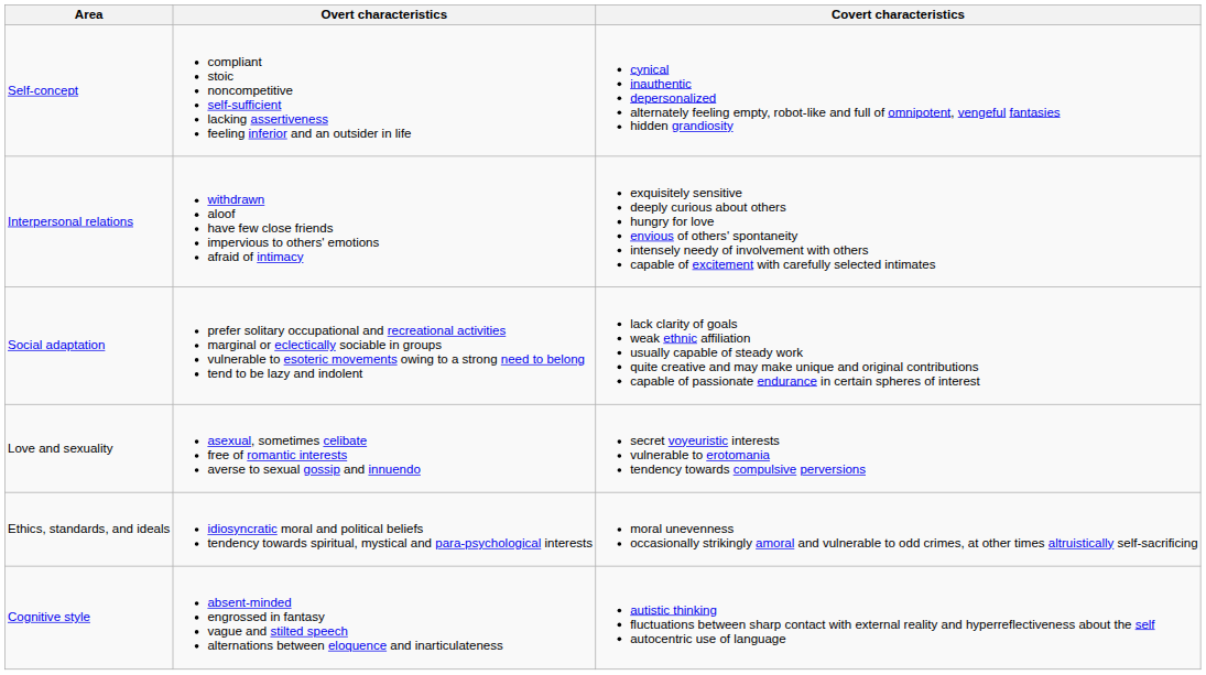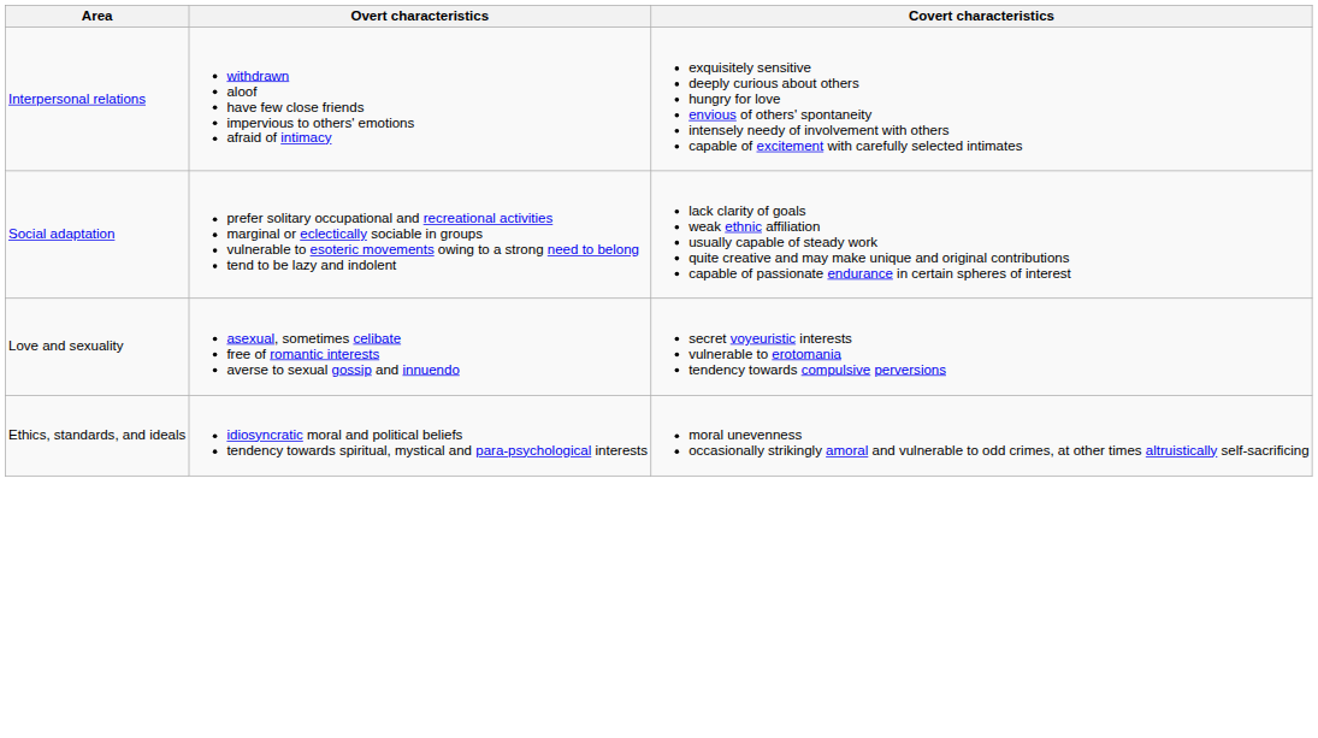 <table class="wikitable">
 <tr>
 <th>Area</th>
 <th>Overt characteristics</th>
 <th>Covert characteristics</th>
-</tr>
-<tr>
-<td><a href='#'>Self-concept</a></td>
-<td><br><ul><li>compliant</li><li>stoic</li><li>noncompetitive</li><li><a href='#'>self-sufficient</a></li><li>lacking <a href='#'>assertiveness</a></li><li>feeling <a href='#'>inferior</a> and an outsider in life</li></ul></td>
-<td><br><ul><li><a href='#'>cynical</a></li><li><a href='#'>inauthentic</a></li><li><a href='#'>depersonalized</a></li><li>alternately feeling empty, robot-like and full of <a href='#'>omnipotent</a>, <a href='#'>vengeful</a> <a href='#'>fantasies</a></li><li>hidden <a href='#'>grandiosity</a></li></ul></td>
 </tr>
 <tr>
 <td><a href='#'>Interpersonal relations</a></td>
 <td><br><ul><li><a href='#'>withdrawn</a></li><li>aloof</li><li>have few close friends</li><li>impervious to others' emotions</li><li>afraid of <a href='#'>intimacy</a></li></ul></td>
 <td><br><ul><li>exquisitely sensitive</li><li>deeply curious about others</li><li>hungry for love</li><li><a href='#'>envious</a> of others' spontaneity</li><li>intensely needy of involvement with others</li><li>capable of <a href='#'>excitement</a> with carefully selected intimates</li></ul></td>
 </tr>
 <tr>
 <td><a href='#'>Social adaptation</a></td>
 <td><br><ul><li>prefer solitary occupational and <a href='#'>recreational activities</a></li><li>marginal or <a href='#'>eclectically</a> sociable in groups</li><li>vulnerable to <a href='#'>esoteric movements</a> owing to a strong <a href='#'>need to belong</a></li><li>tend to be lazy and indolent</li></ul></td>
 <td><br><ul><li>lack clarity of goals</li><li>weak <a href='#'>ethnic</a> affiliation</li><li>usually capable of steady work</li><li>quite creative and may make unique and original contributions</li><li>capable of passionate <a href='#'>endurance</a> in certain spheres of interest</li></ul></td>
 </tr>
 <tr>
 <td>Love and sexuality</td>
 <td><br><ul><li><a href='#'>asexual</a>, sometimes <a href='#'>celibate</a></li><li>free of <a href='#'>romantic interests</a></li><li>averse to sexual <a href='#'>gossip</a> and <a href='#'>innuendo</a></li></ul></td>
 <td><br><ul><li>secret <a href='#'>voyeuristic</a> interests</li><li>vulnerable to <a href='#'>erotomania</a></li><li>tendency towards <a href='#'>compulsive</a> <a href='#'>perversions</a></li></ul></td>
 </tr>
 <tr>
 <td>Ethics, standards, and ideals</td>
 <td><br><ul><li><a href='#'>idiosyncratic</a> moral and political beliefs</li><li>tendency towards spiritual, mystical and <a href='#'>para-psychological</a> interests</li></ul></td>
 <td><br><ul><li>moral unevenness</li><li>occasionally strikingly <a href='#'>amoral</a> and vulnerable to odd crimes, at other times <a href='#'>altruistically</a> self-sacrificing</li></ul></td>
 </tr>
-<tr>
-<td><a href='#'>Cognitive style</a></td>
-<td><br><ul><li><a href='#'>absent-minded</a></li><li>engrossed in fantasy</li><li>vague and <a href='#'>stilted speech</a></li><li>alternations between <a href='#'>eloquence</a> and inarticulateness</li></ul></td>
-<td><br><ul><li><a href='#'>autistic thinking</a></li><li>fluctuations between sharp contact with external reality and hyperreflectiveness about the <a href='#'>self</a></li><li>autocentric use of language</li></ul></td>
-</tr>
 </table>
